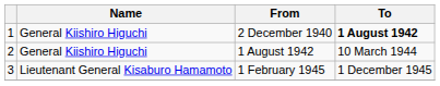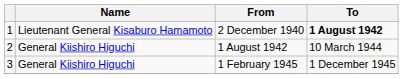 <table class=wikitable>
 <tr>
 <th></th>
 <th>Name</th>
 <th>From</th>
 <th>To</th>
 </tr>
 <tr>
 <td>1</td>
-<td>General <a href='#'>Kiishiro Higuchi</a></td>
+<td>Lieutenant General <a href='#'>Kisaburo Hamamoto</a></td>
 <td>2 December 1940</td>
 <td><strong>1 August 1942</strong></td>
 </tr>
 <tr>
 <td>2</td>
 <td>General <a href='#'>Kiishiro Higuchi</a></td>
 <td>1 August 1942</td>
 <td>10 March 1944</td>
 </tr>
 <tr>
 <td>3</td>
-<td>Lieutenant General <a href='#'>Kisaburo Hamamoto</a></td>
+<td>General <a href='#'>Kiishiro Higuchi</a></td>
 <td>1 February 1945</td>
 <td>1 December 1945</td>
 </tr>
 <tr>
 </tr>
 </table>
